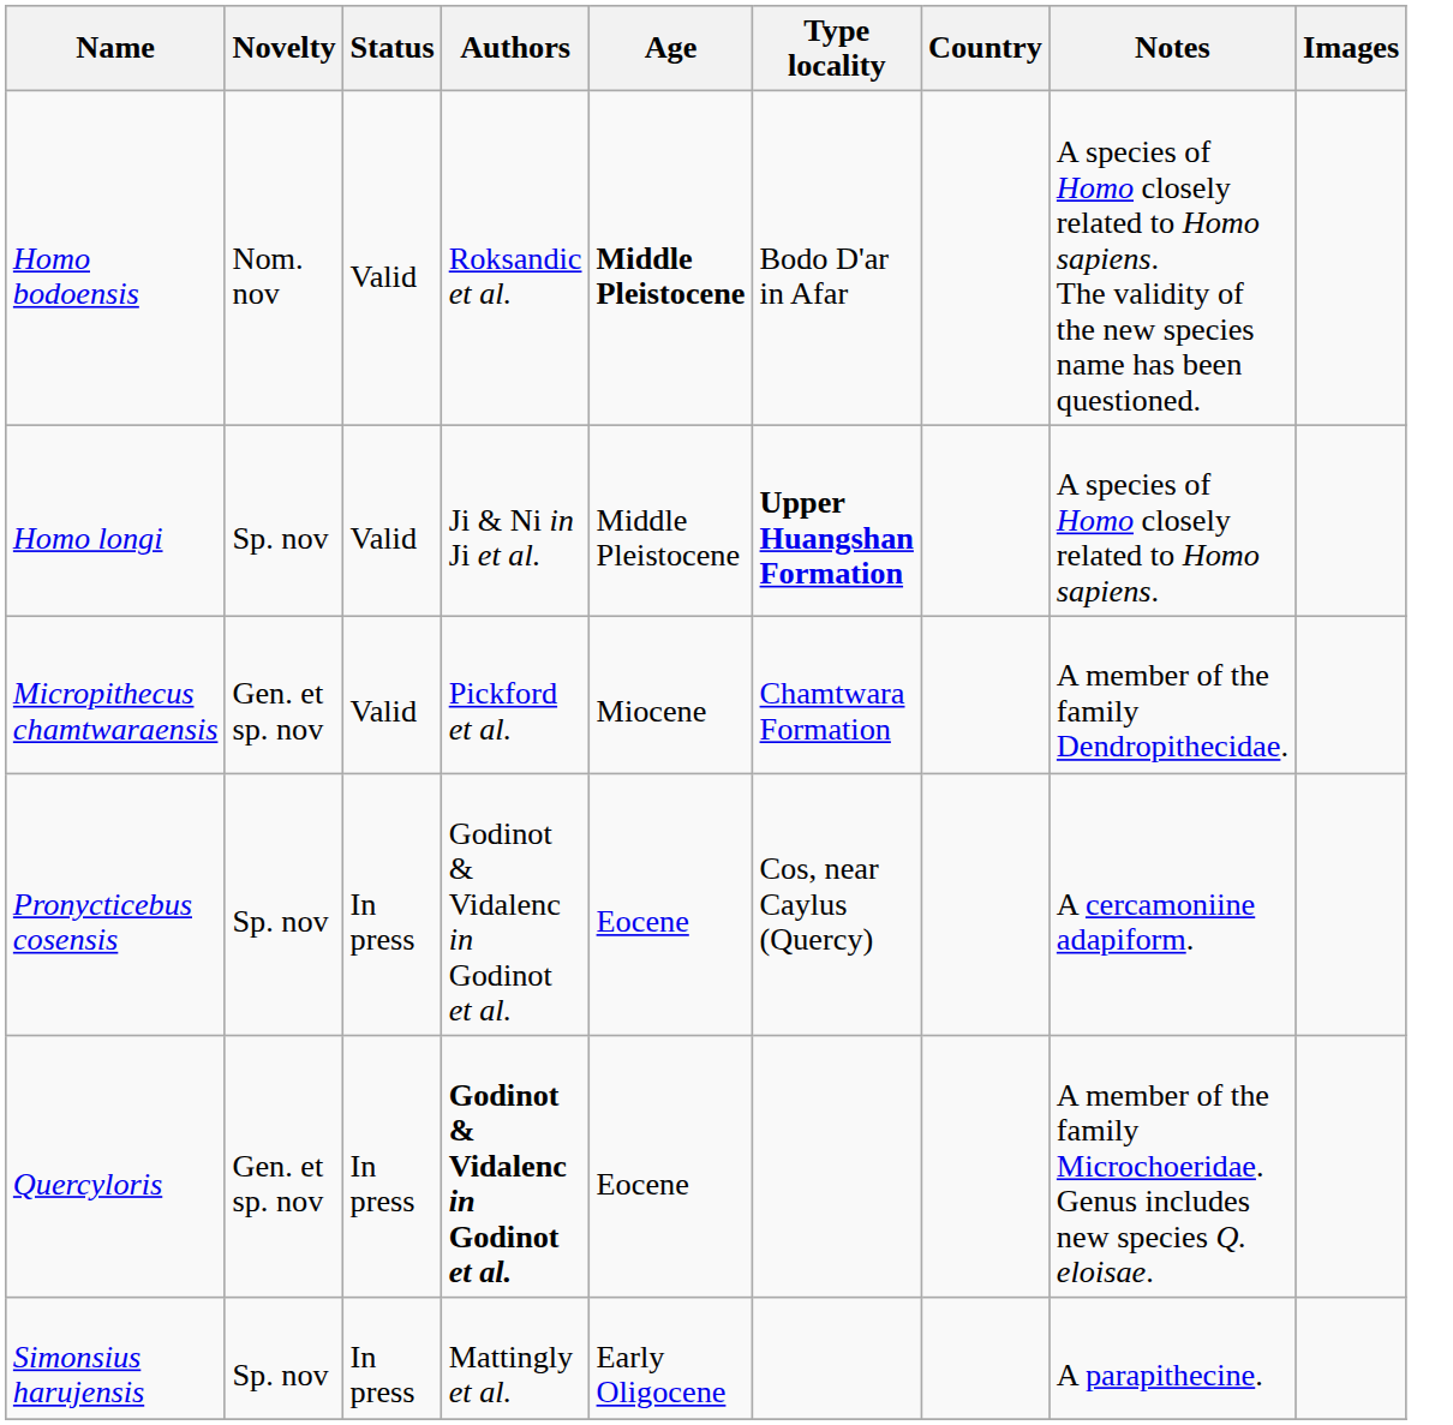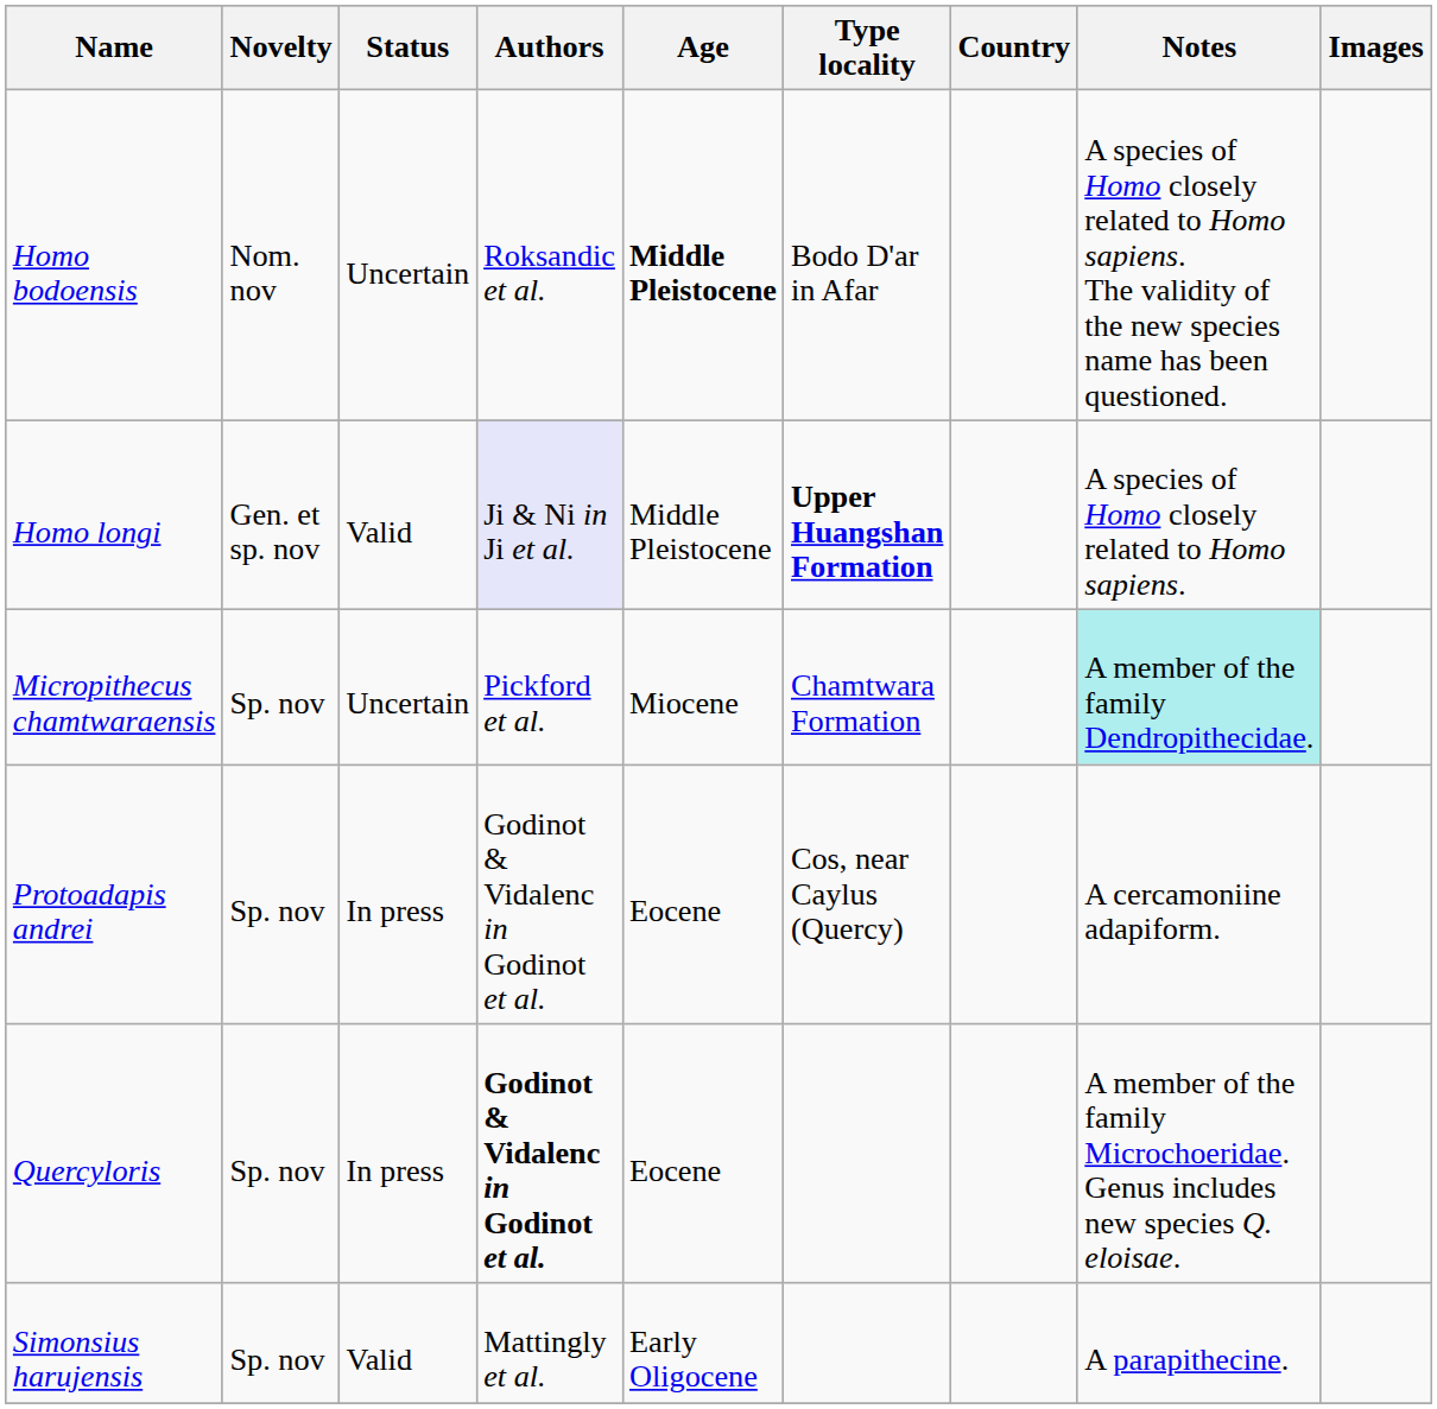 <table class="wikitable sortable" align="center" width="100%">
 <tr>
 <th>Name</th>
 <th>Novelty</th>
 <th>Status</th>
 <th>Authors</th>
 <th>Age</th>
 <th>Type locality</th>
 <th>Country</th>
 <th>Notes</th>
 <th>Images</th>
 </tr>
 <tr>
 <td><br><em><a href='#'>Homo bodoensis</a></em></td>
 <td><br>Nom. nov</td>
-<td><br>Valid</td>
+<td><br>Uncertain</td>
 <td><br><a href='#'>Roksandic</a> <em>et al.</em></td>
 <td><strong><br>Middle Pleistocene</strong></td>
 <td><br>Bodo D'ar in Afar</td>
 <td><br></td>
 <td><br>A species of <em><a href='#'>Homo</a></em> closely related to <em>Homo sapiens</em>.<br> The validity of the new species name has been questioned.</td>
 <td><br></td>
 </tr>
 <tr>
 <td><br><em><a href='#'>Homo longi</a></em></td>
-<td><br>Sp. nov</td>
+<td><br>Gen. et sp. nov</td>
 <td><br>Valid</td>
-<td><br>Ji & Ni <em>in</em> Ji <em>et al.</em></td>
+<td style="background: lavender;"><br>Ji & Ni <em>in</em> Ji <em>et al.</em></td>
 <td><br>Middle Pleistocene</td>
 <td><strong><br>Upper <a href='#'>Huangshan Formation</a></strong></td>
 <td><br></td>
 <td><br>A species of <em><a href='#'>Homo</a></em> closely related to <em>Homo sapiens</em>.</td>
 <td><br></td>
 </tr>
 <tr>
 <td><br><em><a href='#'>Micropithecus chamtwaraensis</a></em></td>
-<td><br>Gen. et sp. nov</td>
-<td><br>Valid</td>
+<td><br>Sp. nov</td>
+<td><br>Uncertain</td>
 <td><br><a href='#'>Pickford</a> <em>et al.</em></td>
 <td><br>Miocene</td>
 <td><br><a href='#'>Chamtwara Formation</a></td>
 <td><br></td>
-<td><br>A member of the family <a href='#'>Dendropithecidae</a>.</td>
+<td style="background: paleturquoise;"><br>A member of the family <a href='#'>Dendropithecidae</a>.</td>
 <td></td>
 </tr>
 <tr>
-<td><br><em><a href='#'>Pronycticebus cosensis</a></em></td>
+<td><br><em><a href='#'>Protoadapis andrei</a></em></td>
 <td><br>Sp. nov</td>
 <td><br>In press</td>
 <td><br>Godinot & Vidalenc <em>in</em> Godinot <em>et al.</em></td>
-<td><br><a href='#'>Eocene</a></td>
+<td><br>Eocene</td>
 <td>Cos, near Caylus (Quercy)</td>
 <td><br></td>
-<td><br>A <a href='#'>cercamoniine</a> <a href='#'>adapiform</a>.</td>
+<td><br>A cercamoniine adapiform.</td>
 <td></td>
 </tr>
 <tr>
 <td><br><em><a href='#'>Quercyloris</a></em></td>
-<td><br>Gen. et sp. nov</td>
+<td><br>Sp. nov</td>
 <td><br>In press</td>
 <td><strong><br>Godinot & Vidalenc <em>in</em> Godinot <em>et al.</em></strong></td>
 <td><br>Eocene</td>
 <td></td>
 <td><br></td>
 <td><br>A member of the family <a href='#'>Microchoeridae</a>. Genus includes new species <em>Q. eloisae</em>.</td>
 <td></td>
 </tr>
 <tr>
 <td><br><em><a href='#'>Simonsius harujensis</a></em></td>
 <td><br>Sp. nov</td>
-<td><br>In press</td>
+<td><br>Valid</td>
 <td><br>Mattingly <em>et al.</em></td>
 <td><br>Early <a href='#'>Oligocene</a></td>
 <td></td>
 <td><br></td>
 <td><br>A <a href='#'>parapithecine</a>.</td>
 <td></td>
 </tr>
 <tr>
 </tr>
 </table>
